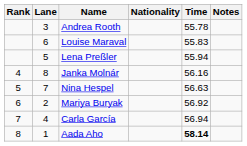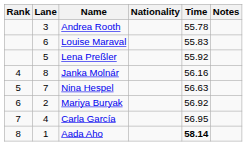 <table class="wikitable sortable" style="text-align:center">
 <tr>
 <th>Rank</th>
 <th>Lane</th>
 <th>Name</th>
 <th>Nationality</th>
 <th>Time</th>
 <th>Notes</th>
 </tr>
 <tr>
 <td></td>
 <td>3</td>
 <td align=left><a href='#'>Andrea Rooth</a></td>
 <td align=left></td>
 <td>55.78</td>
 <td></td>
 </tr>
 <tr>
 <td></td>
 <td>6</td>
 <td align=left><a href='#'>Louise Maraval</a></td>
 <td align=left></td>
 <td>55.83</td>
 <td></td>
 </tr>
 <tr>
 <td></td>
 <td>5</td>
 <td align=left><a href='#'>Lena Preßler</a></td>
 <td align=left></td>
-<td>55.94</td>
+<td>55.92</td>
 <td></td>
 </tr>
 <tr>
 <td>4</td>
 <td>8</td>
 <td align=left><a href='#'>Janka Molnár</a></td>
 <td align=left></td>
 <td>56.16</td>
 <td></td>
 </tr>
 <tr>
 <td>5</td>
 <td>7</td>
 <td align=left><a href='#'>Nina Hespel</a></td>
 <td align=left></td>
 <td>56.63</td>
 <td></td>
 </tr>
 <tr>
 <td>6</td>
 <td>2</td>
 <td align=left><a href='#'>Mariya Buryak</a></td>
 <td align=left></td>
 <td>56.92</td>
 <td></td>
 </tr>
 <tr>
 <td>7</td>
 <td>4</td>
 <td align=left><a href='#'>Carla García</a></td>
 <td align=left></td>
-<td>56.94</td>
+<td>56.95</td>
 <td></td>
 </tr>
 <tr>
 <td>8</td>
 <td>1</td>
 <td align=left><a href='#'>Aada Aho</a></td>
 <td align=left></td>
 <td><strong>58.14</strong></td>
 <td></td>
 </tr>
 </table>
